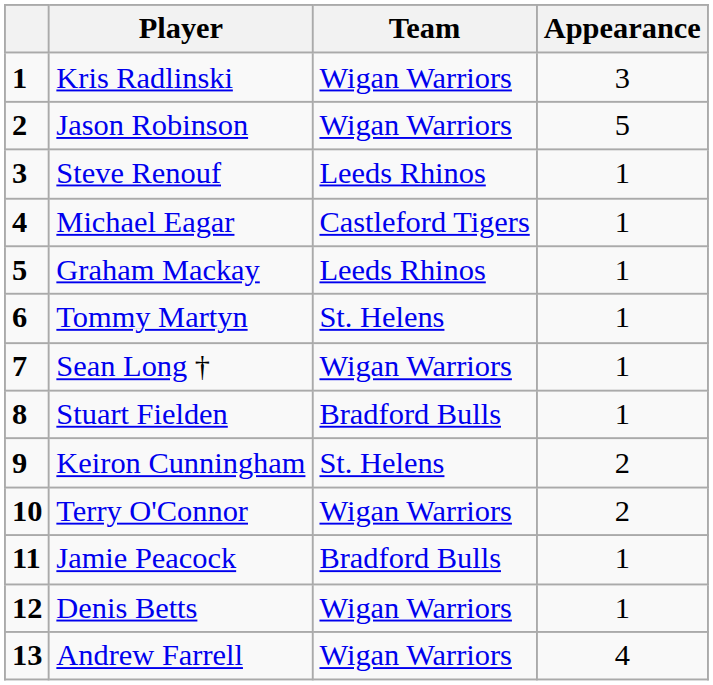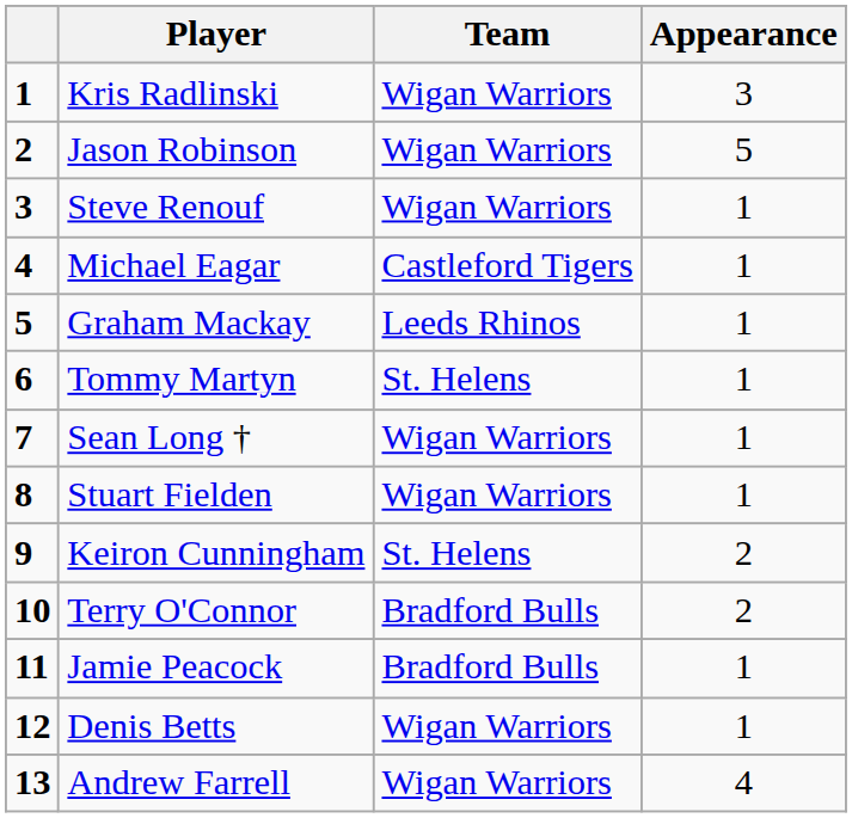 <table class="wikitable">
 <tr>
 <th></th>
 <th>Player</th>
 <th>Team</th>
 <th>Appearance</th>
 </tr>
 <tr>
 <td><strong>1</strong></td>
 <td> <a href='#'>Kris Radlinski</a></td>
 <td> <a href='#'>Wigan Warriors</a></td>
 <td style="text-align:center;">3</td>
 </tr>
 <tr>
 <td><strong>2</strong></td>
 <td> <a href='#'>Jason Robinson</a></td>
 <td> <a href='#'>Wigan Warriors</a></td>
 <td style="text-align:center;">5</td>
 </tr>
 <tr>
 <td><strong>3</strong></td>
 <td> <a href='#'>Steve Renouf</a></td>
-<td> <a href='#'>Leeds Rhinos</a></td>
+<td> <a href='#'>Wigan Warriors</a></td>
 <td style="text-align:center;">1</td>
 </tr>
 <tr>
 <td><strong>4</strong></td>
 <td> <a href='#'>Michael Eagar</a></td>
 <td> <a href='#'>Castleford Tigers</a></td>
 <td style="text-align:center;">1</td>
 </tr>
 <tr>
 <td><strong>5</strong></td>
 <td> <a href='#'>Graham Mackay</a></td>
 <td> <a href='#'>Leeds Rhinos</a></td>
 <td style="text-align:center;">1</td>
 </tr>
 <tr>
 <td><strong>6</strong></td>
 <td> <a href='#'>Tommy Martyn</a></td>
 <td> <a href='#'>St. Helens</a></td>
 <td style="text-align:center;">1</td>
 </tr>
 <tr>
 <td><strong>7</strong></td>
 <td> <a href='#'>Sean Long</a> †</td>
 <td> <a href='#'>Wigan Warriors</a></td>
 <td style="text-align:center;">1</td>
 </tr>
 <tr>
 <td><strong>8</strong></td>
 <td> <a href='#'>Stuart Fielden</a></td>
-<td> <a href='#'>Bradford Bulls</a></td>
+<td> <a href='#'>Wigan Warriors</a></td>
 <td style="text-align:center;">1</td>
 </tr>
 <tr>
 <td><strong>9</strong></td>
 <td> <a href='#'>Keiron Cunningham</a></td>
 <td> <a href='#'>St. Helens</a></td>
 <td style="text-align:center;">2</td>
 </tr>
 <tr>
 <td><strong>10</strong></td>
 <td> <a href='#'>Terry O'Connor</a></td>
-<td> <a href='#'>Wigan Warriors</a></td>
+<td> <a href='#'>Bradford Bulls</a></td>
 <td style="text-align:center;">2</td>
 </tr>
 <tr>
 <td><strong>11</strong></td>
 <td> <a href='#'>Jamie Peacock</a></td>
 <td> <a href='#'>Bradford Bulls</a></td>
 <td style="text-align:center;">1</td>
 </tr>
 <tr>
 <td><strong>12</strong></td>
 <td> <a href='#'>Denis Betts</a></td>
 <td> <a href='#'>Wigan Warriors</a></td>
 <td style="text-align:center;">1</td>
 </tr>
 <tr>
 <td><strong>13</strong></td>
 <td> <a href='#'>Andrew Farrell</a></td>
 <td> <a href='#'>Wigan Warriors</a></td>
 <td style="text-align:center;">4</td>
 </tr>
 </table>
